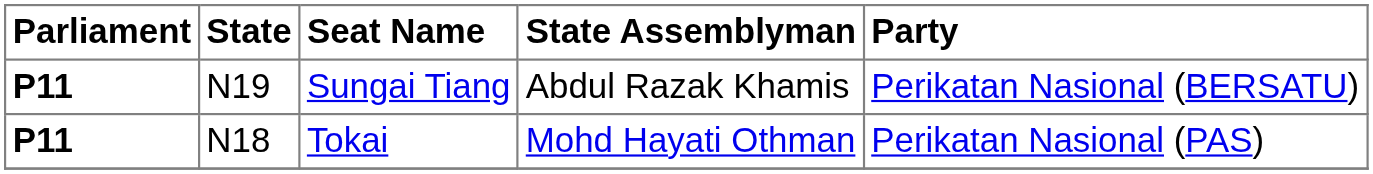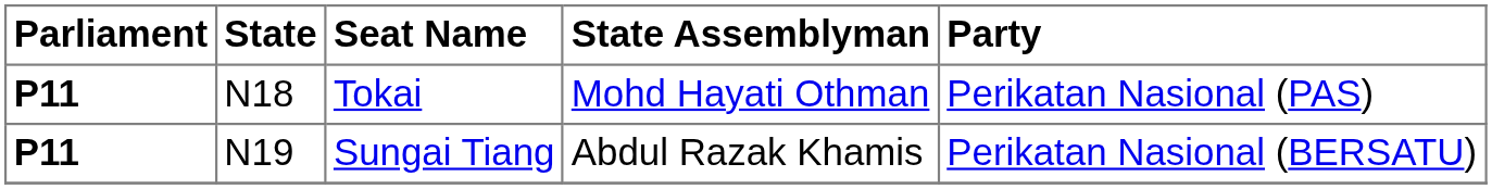 <table class="toccolours sortable" cellpadding="3" border="1" style="border-collapse:collapse; text-align: left;">
 <tr>
 <th align="center">Parliament</th>
 <th>State</th>
 <th>Seat Name</th>
 <th>State Assemblyman</th>
 <th>Party</th>
 </tr>
 <tr>
 <th align="left">P11</th>
+<td>N18</td>
+<td><a href='#'>Tokai</a></td>
+<td><a href='#'>Mohd Hayati Othman</a></td>
+<td><a href='#'>Perikatan Nasional</a> (<a href='#'>PAS</a>)</td>
+</tr>
+<tr>
+<th align="left">P11</th>
 <td>N19</td>
 <td><a href='#'>Sungai Tiang</a></td>
 <td>Abdul Razak Khamis</td>
 <td><a href='#'>Perikatan Nasional</a> (<a href='#'>BERSATU</a>)</td>
 </tr>
 <tr>
-<th align="left">P11</th>
-<td>N18</td>
-<td><a href='#'>Tokai</a></td>
-<td><a href='#'>Mohd Hayati Othman</a></td>
-<td><a href='#'>Perikatan Nasional</a> (<a href='#'>PAS</a>)</td>
-</tr>
-<tr>
 </tr>
 </table>
